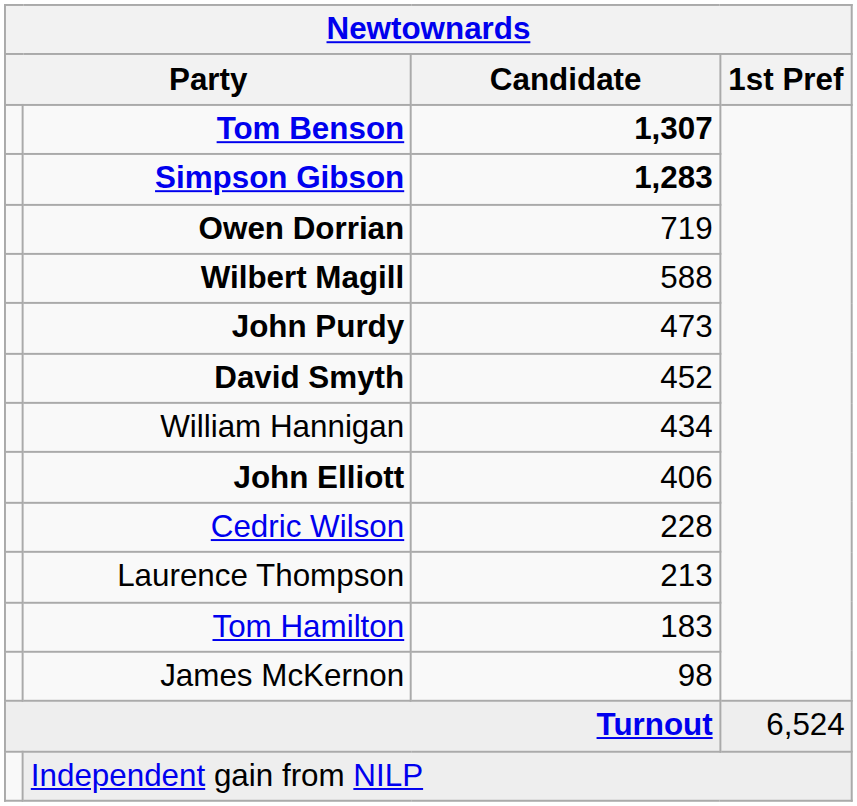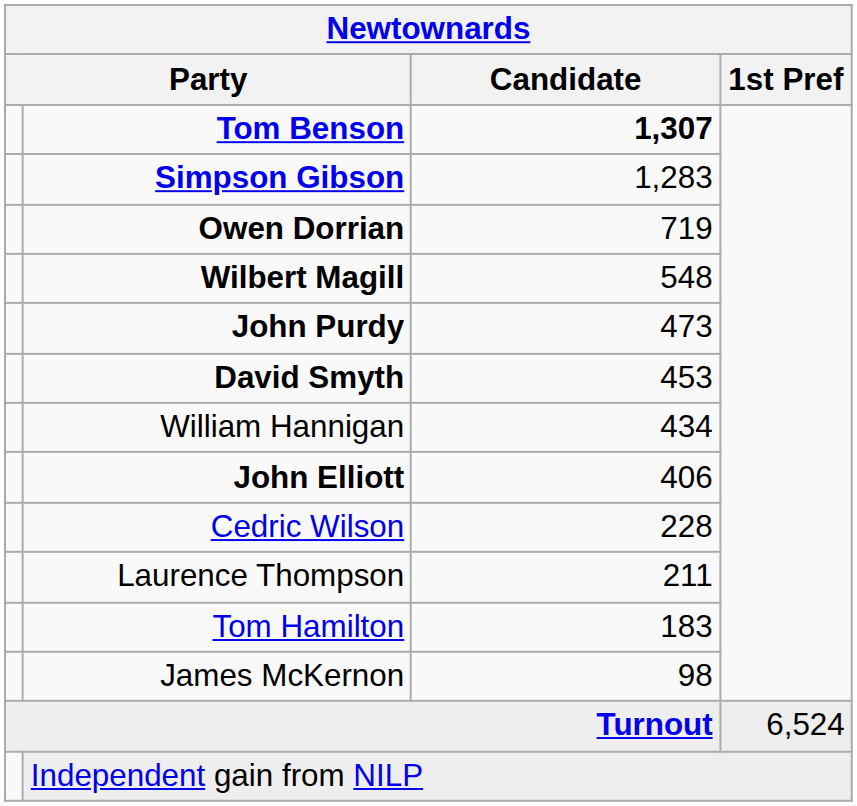 <table class="wikitable">
 <tr>
 <th colspan="4" align="center"><a href='#'>Newtownards</a></th>
 </tr>
 <tr>
 <th colspan="2" align="center" width=200>Party</th>
 <th width=150>Candidate</th>
 <th width=60>1st Pref</th>
 </tr>
 <tr>
 <td></td>
 <td align="right"><strong><a href='#'>Tom Benson</a></strong></td>
 <td align="right"><strong>1,307</strong></td>
 </tr>
 <tr>
 <td></td>
 <td align="right"><strong><a href='#'>Simpson Gibson</a></strong></td>
-<td align="right"><strong>1,283</strong></td>
+<td align="right">1,283</td>
 </tr>
 <tr>
 <td></td>
 <td align="right"><strong>Owen Dorrian</strong></td>
 <td align="right">719</td>
 </tr>
 <tr>
 <td></td>
 <td align="right"><strong>Wilbert Magill</strong></td>
-<td align="right">588</td>
+<td align="right">548</td>
 </tr>
 <tr>
 <td></td>
 <td align="right"><strong>John Purdy</strong></td>
 <td align="right">473</td>
 </tr>
 <tr>
 <td></td>
 <td align="right"><strong>David Smyth</strong></td>
-<td align="right">452</td>
+<td align="right">453</td>
 </tr>
 <tr>
 <td></td>
 <td align="right">William Hannigan</td>
 <td align="right">434</td>
 </tr>
 <tr>
 <td></td>
 <td align="right"><strong>John Elliott</strong></td>
 <td align="right">406</td>
 </tr>
 <tr>
 <td></td>
 <td align="right"><a href='#'>Cedric Wilson</a></td>
 <td align="right">228</td>
 </tr>
 <tr>
 <td></td>
 <td align="right">Laurence Thompson</td>
-<td align="right">213</td>
+<td align="right">211</td>
 </tr>
 <tr>
 <td></td>
 <td align="right"><a href='#'>Tom Hamilton</a></td>
 <td align="right">183</td>
 </tr>
 <tr>
 <td></td>
 <td align="right">James McKernon</td>
 <td align="right">98</td>
 </tr>
 <tr bgcolor="EEEEEE">
 <td colspan=3 align="right"><strong><a href='#'>Turnout</a></strong></td>
 <td align="right">6,524</td>
 </tr>
 <tr>
 <td bgcolor=></td>
 <td colspan=3 bgcolor="EEEEEE"><a href='#'>Independent</a> gain from <a href='#'>NILP</a></td>
 </tr>
 </table>
